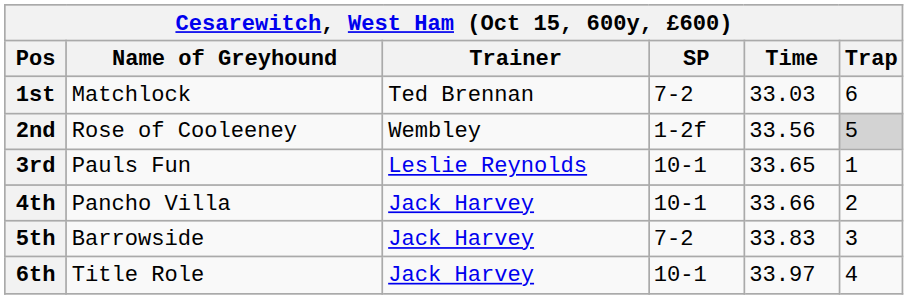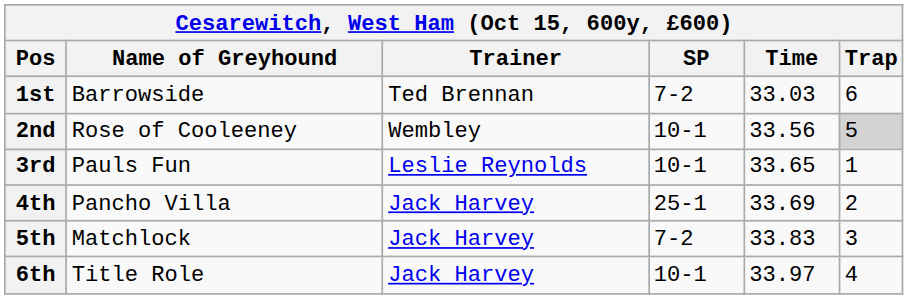 <table class="wikitable">
 <tr>
 <th colspan="6"><a href='#'>Cesarewitch</a>, <a href='#'>West Ham</a> (Oct 15, 600y, £600)</th>
 </tr>
 <tr>
 <th width=30>Pos</th>
 <th width=180>Name of Greyhound</th>
 <th width=150>Trainer</th>
 <th width=50>SP</th>
 <th width=50>Time</th>
 <th width=30>Trap</th>
 </tr>
 <tr>
 <th>1st</th>
-<td>Matchlock</td>
+<td>Barrowside</td>
 <td>Ted Brennan</td>
 <td>7-2</td>
 <td>33.03</td>
 <td>6</td>
 </tr>
 <tr>
 <th>2nd</th>
 <td>Rose of Cooleeney</td>
 <td>Wembley</td>
-<td>1-2f</td>
+<td>10-1</td>
 <td>33.56</td>
 <td style="background: lightgrey;">5</td>
 </tr>
 <tr>
 <th>3rd</th>
 <td>Pauls Fun</td>
 <td><a href='#'>Leslie Reynolds</a></td>
 <td>10-1</td>
 <td>33.65</td>
 <td>1</td>
 </tr>
 <tr>
 <th>4th</th>
 <td>Pancho Villa</td>
 <td><a href='#'>Jack Harvey</a></td>
-<td>10-1</td>
-<td>33.66</td>
+<td>25-1</td>
+<td>33.69</td>
 <td>2</td>
 </tr>
 <tr>
 <th>5th</th>
-<td>Barrowside</td>
+<td>Matchlock</td>
 <td><a href='#'>Jack Harvey</a></td>
 <td>7-2</td>
 <td>33.83</td>
 <td>3</td>
 </tr>
 <tr>
 <th>6th</th>
 <td>Title Role</td>
 <td><a href='#'>Jack Harvey</a></td>
 <td>10-1</td>
 <td>33.97</td>
 <td>4</td>
 </tr>
 </table>
